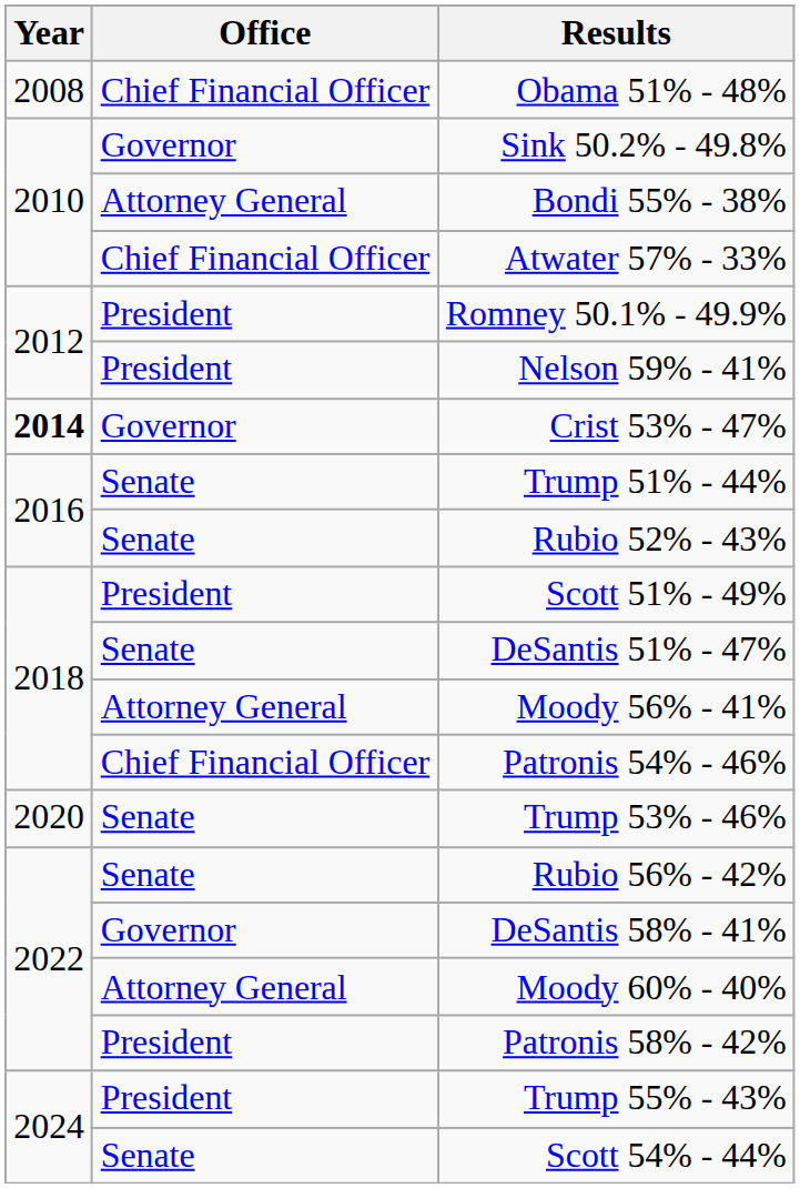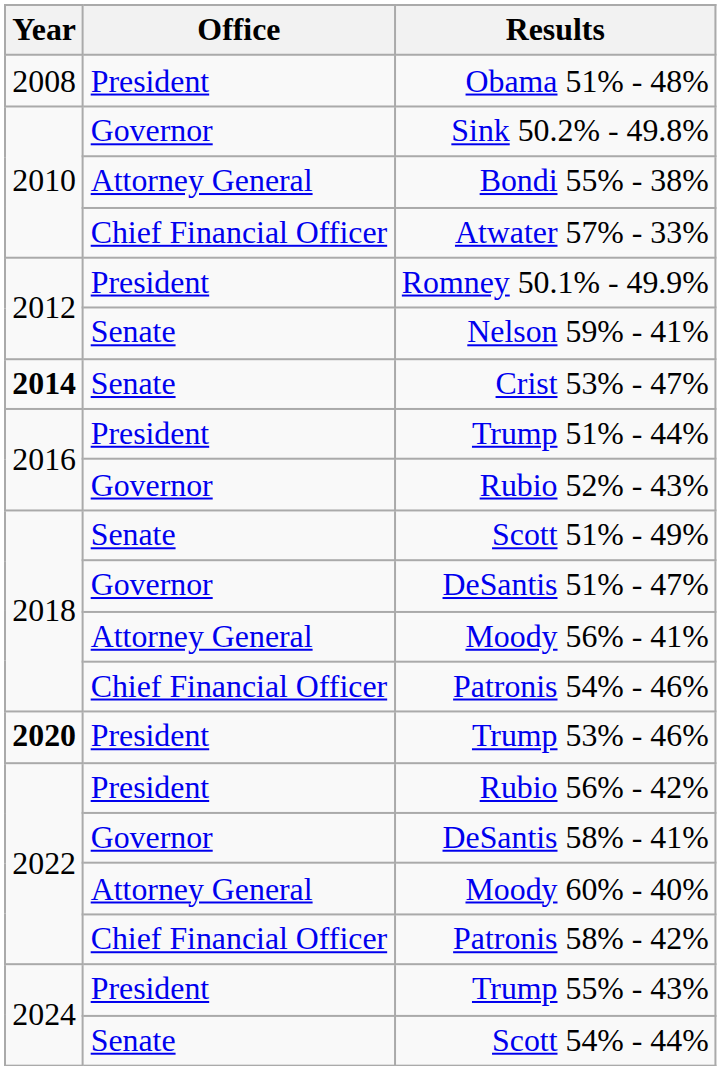 <table class=wikitable>
 <tr>
 <th>Year</th>
 <th>Office</th>
 <th>Results</th>
 </tr>
 <tr>
 <td>2008</td>
-<td><a href='#'>Chief Financial Officer</a></td>
+<td><a href='#'>President</a></td>
 <td align="right" ><a href='#'>Obama</a> 51% - 48%</td>
 </tr>
 <tr>
 <td rowspan=3>2010</td>
 <td><a href='#'>Governor</a></td>
 <td align="right" ><a href='#'>Sink</a> 50.2% - 49.8%</td>
 </tr>
 <tr>
 <td><a href='#'>Attorney General</a></td>
 <td align="right" ><a href='#'>Bondi</a> 55% - 38%</td>
 </tr>
 <tr>
 <td><a href='#'>Chief Financial Officer</a></td>
 <td align="right" ><a href='#'>Atwater</a> 57% - 33%</td>
 </tr>
 <tr>
 <td rowspan=2>2012</td>
 <td><a href='#'>President</a></td>
 <td align="right" ><a href='#'>Romney</a> 50.1% - 49.9%</td>
 </tr>
 <tr>
-<td><a href='#'>President</a></td>
+<td><a href='#'>Senate</a></td>
 <td align="right" ><a href='#'>Nelson</a> 59% - 41%</td>
 </tr>
 <tr>
 <td><strong>2014</strong></td>
-<td><a href='#'>Governor</a></td>
+<td><a href='#'>Senate</a></td>
 <td align="right" ><a href='#'>Crist</a> 53% - 47%</td>
 </tr>
 <tr>
 <td rowspan=2>2016</td>
-<td><a href='#'>Senate</a></td>
+<td><a href='#'>President</a></td>
 <td align="right" ><a href='#'>Trump</a> 51% - 44%</td>
 </tr>
 <tr>
-<td><a href='#'>Senate</a></td>
+<td><a href='#'>Governor</a></td>
 <td align="right" ><a href='#'>Rubio</a> 52% - 43%</td>
 </tr>
 <tr>
 <td rowspan=4>2018</td>
-<td><a href='#'>President</a></td>
+<td><a href='#'>Senate</a></td>
 <td align="right" ><a href='#'>Scott</a> 51% - 49%</td>
 </tr>
 <tr>
-<td><a href='#'>Senate</a></td>
+<td><a href='#'>Governor</a></td>
 <td align="right" ><a href='#'>DeSantis</a> 51% - 47%</td>
 </tr>
 <tr>
 <td><a href='#'>Attorney General</a></td>
 <td align="right" ><a href='#'>Moody</a> 56% - 41%</td>
 </tr>
 <tr>
 <td><a href='#'>Chief Financial Officer</a></td>
 <td align="right" ><a href='#'>Patronis</a> 54% - 46%</td>
 </tr>
 <tr>
-<td>2020</td>
-<td><a href='#'>Senate</a></td>
+<td><strong>2020</strong></td>
+<td><a href='#'>President</a></td>
 <td align="right" ><a href='#'>Trump</a> 53% - 46%</td>
 </tr>
 <tr>
 <td rowspan=4>2022</td>
-<td><a href='#'>Senate</a></td>
+<td><a href='#'>President</a></td>
 <td align="right" ><a href='#'>Rubio</a> 56% - 42%</td>
 </tr>
 <tr>
 <td><a href='#'>Governor</a></td>
 <td align="right" ><a href='#'>DeSantis</a> 58% - 41%</td>
 </tr>
 <tr>
 <td><a href='#'>Attorney General</a></td>
 <td align="right" ><a href='#'>Moody</a> 60% - 40%</td>
 </tr>
 <tr>
-<td><a href='#'>President</a></td>
+<td><a href='#'>Chief Financial Officer</a></td>
 <td align="right" ><a href='#'>Patronis</a> 58% - 42%</td>
 </tr>
 <tr>
 <td rowspan=2>2024</td>
 <td><a href='#'>President</a></td>
 <td align="right" ><a href='#'>Trump</a> 55% - 43%</td>
 </tr>
 <tr>
 <td><a href='#'>Senate</a></td>
 <td align="right" ><a href='#'>Scott</a> 54% - 44%</td>
 </tr>
 </table>
